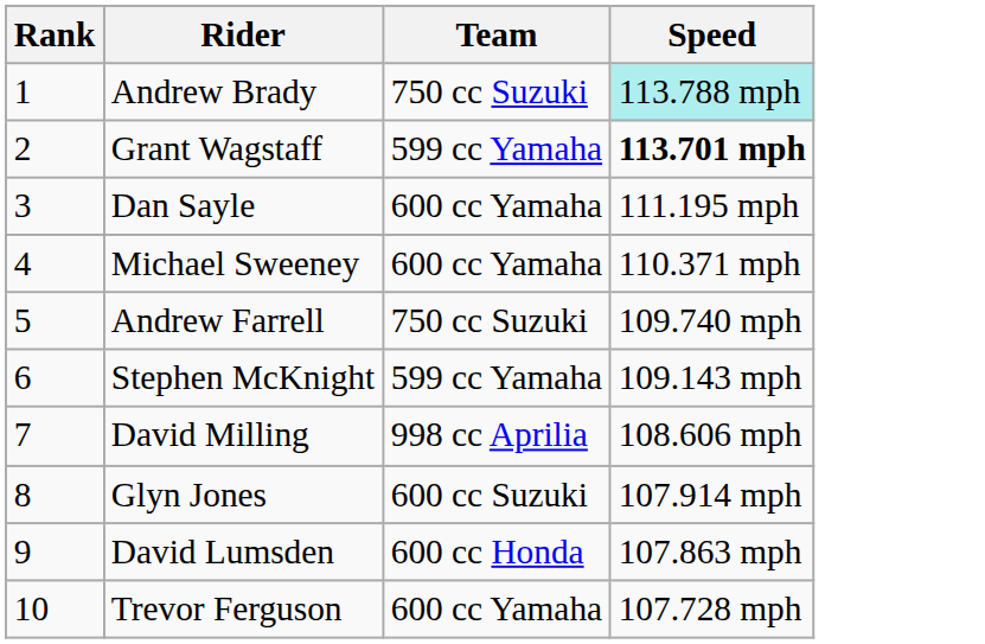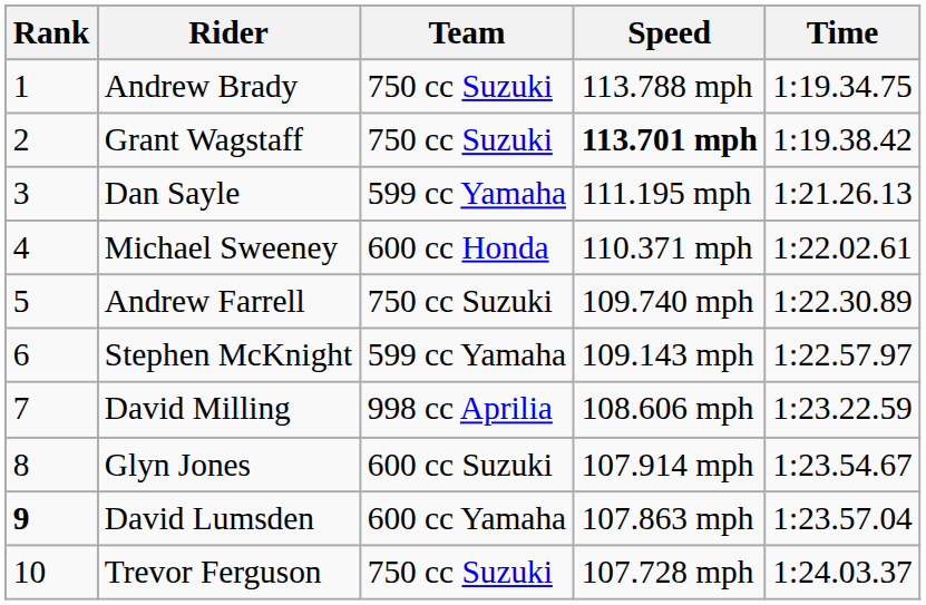 <table class="wikitable" style="font-size: 95%;">
 <tr style="background:#efefef;">
 <th>Rank</th>
 <th>Rider</th>
 <th>Team</th>
 <th>Speed</th>
+<th>Time</th>
 </tr>
 <tr>
 <td>1</td>
 <td> Andrew Brady</td>
 <td>750 cc <a href='#'>Suzuki</a></td>
-<td style="background: paleturquoise;">113.788 mph</td>
+<td>113.788 mph</td>
+<td>1:19.34.75</td>
 </tr>
 <tr>
 <td>2</td>
 <td> Grant Wagstaff</td>
-<td>599 cc <a href='#'>Yamaha</a></td>
+<td>750 cc <a href='#'>Suzuki</a></td>
 <td><strong>113.701 mph</strong></td>
+<td>1:19.38.42</td>
 </tr>
 <tr>
 <td>3</td>
 <td> Dan Sayle</td>
-<td>600 cc Yamaha</td>
+<td>599 cc <a href='#'>Yamaha</a></td>
 <td>111.195 mph</td>
+<td>1:21.26.13</td>
 </tr>
 <tr>
 <td>4</td>
 <td> Michael Sweeney</td>
-<td>600 cc Yamaha</td>
+<td>600 cc <a href='#'>Honda</a></td>
 <td>110.371 mph</td>
+<td>1:22.02.61</td>
 </tr>
 <tr>
 <td>5</td>
 <td> Andrew Farrell</td>
 <td>750 cc Suzuki</td>
 <td>109.740 mph</td>
+<td>1:22.30.89</td>
 </tr>
 <tr>
 <td>6</td>
 <td> Stephen McKnight</td>
 <td>599 cc Yamaha</td>
 <td>109.143 mph</td>
+<td>1:22.57.97</td>
 </tr>
 <tr>
 <td>7</td>
 <td> David Milling</td>
 <td>998 cc <a href='#'>Aprilia</a></td>
 <td>108.606 mph</td>
+<td>1:23.22.59</td>
 </tr>
 <tr>
 <td>8</td>
 <td> Glyn Jones</td>
 <td>600 cc Suzuki</td>
 <td>107.914 mph</td>
+<td>1:23.54.67</td>
 </tr>
 <tr>
-<td>9</td>
+<td><strong>9</strong></td>
 <td> David Lumsden</td>
-<td>600 cc <a href='#'>Honda</a></td>
+<td>600 cc Yamaha</td>
 <td>107.863 mph</td>
+<td>1:23.57.04</td>
 </tr>
 <tr>
 <td>10</td>
 <td> Trevor Ferguson</td>
-<td>600 cc Yamaha</td>
+<td>750 cc <a href='#'>Suzuki</a></td>
 <td>107.728 mph</td>
+<td>1:24.03.37</td>
 </tr>
 </table>
